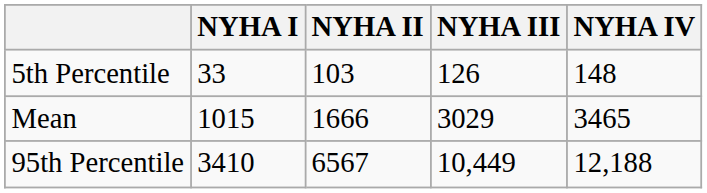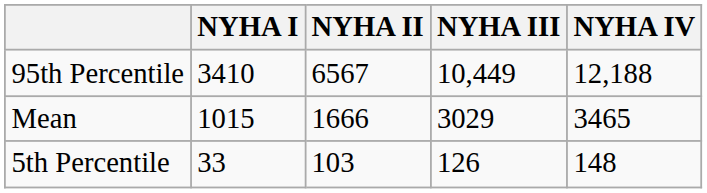 <table class="wikitable">
 <tr>
 <th></th>
 <th>NYHA I</th>
 <th>NYHA II</th>
 <th>NYHA III</th>
 <th>NYHA IV</th>
 </tr>
 <tr>
-<td>5th Percentile</td>
-<td>33</td>
-<td>103</td>
-<td>126</td>
-<td>148</td>
+<td>95th Percentile</td>
+<td>3410</td>
+<td>6567</td>
+<td>10,449</td>
+<td>12,188</td>
 </tr>
 <tr>
 <td>Mean</td>
 <td>1015</td>
 <td>1666</td>
 <td>3029</td>
 <td>3465</td>
 </tr>
 <tr>
-<td>95th Percentile</td>
-<td>3410</td>
-<td>6567</td>
-<td>10,449</td>
-<td>12,188</td>
+<td>5th Percentile</td>
+<td>33</td>
+<td>103</td>
+<td>126</td>
+<td>148</td>
 </tr>
 </table>
